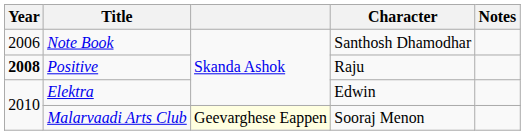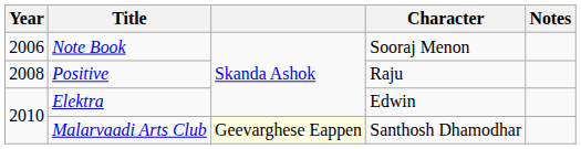 <table class="wikitable sortable">
 <tr>
 <th scope="col">Year</th>
 <th scope="col">Title</th>
 <th scope="col"></th>
 <th scope="col">Character</th>
 <th scope="col" class="unsortable">Notes</th>
 </tr>
 <tr>
 <td>2006</td>
 <td><em><a href='#'>Note Book</a></em></td>
 <td rowspan="3"><a href='#'>Skanda Ashok</a></td>
-<td>Santhosh Dhamodhar</td>
+<td>Sooraj Menon</td>
 <td></td>
 </tr>
 <tr>
-<td><strong>2008</strong></td>
+<td>2008</td>
 <td><em><a href='#'>Positive</a></em></td>
 <td>Raju</td>
 <td></td>
 </tr>
 <tr>
 <td rowspan="2">2010</td>
 <td><em><a href='#'>Elektra</a></em></td>
 <td>Edwin</td>
 <td></td>
 </tr>
 <tr>
 <td><em><a href='#'>Malarvaadi Arts Club</a></em></td>
 <td style="background: lightyellow;">Geevarghese Eappen</td>
-<td>Sooraj Menon</td>
+<td>Santhosh Dhamodhar</td>
 <td></td>
 </tr>
 </table>
